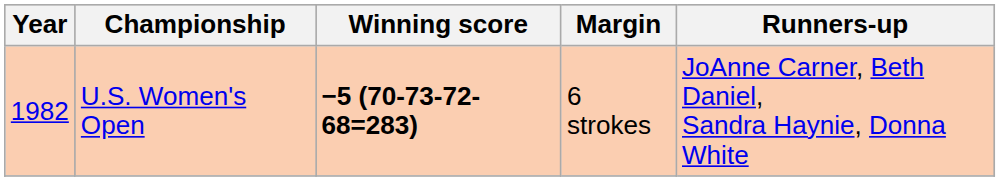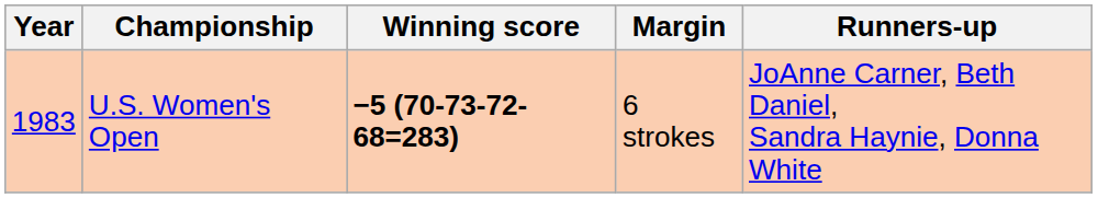 <table class="wikitable">
 <tr>
 <th>Year</th>
 <th>Championship</th>
 <th>Winning score</th>
 <th>Margin</th>
 <th>Runners-up</th>
 </tr>
 <tr style="background:#FBCEB1;">
-<td><a href='#'>1982</a></td>
+<td><a href='#'>1983</a></td>
 <td><a href='#'>U.S. Women's Open</a></td>
 <td><strong>−5 (70-73-72-68=283)</strong></td>
 <td>6 strokes</td>
 <td> <a href='#'>JoAnne Carner</a>,  <a href='#'>Beth Daniel</a>,<br> <a href='#'>Sandra Haynie</a>,  <a href='#'>Donna White</a></td>
 </tr>
 </table>
